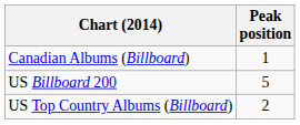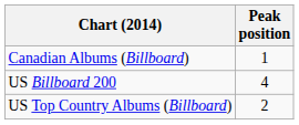 <table class="wikitable sortable">
 <tr>
 <th>Chart (2014)</th>
 <th>Peak<br>position</th>
 </tr>
 <tr>
 <td><a href='#'>Canadian Albums</a> (<em><a href='#'>Billboard</a></em>)</td>
 <td align="center">1</td>
 </tr>
 <tr>
 <td>US <a href='#'><em>Billboard</em> 200</a></td>
-<td align="center">5</td>
+<td align="center">4</td>
 </tr>
 <tr>
 <td>US <a href='#'>Top Country Albums</a> (<em><a href='#'>Billboard</a></em>)</td>
 <td align="center">2</td>
 </tr>
 </table>
